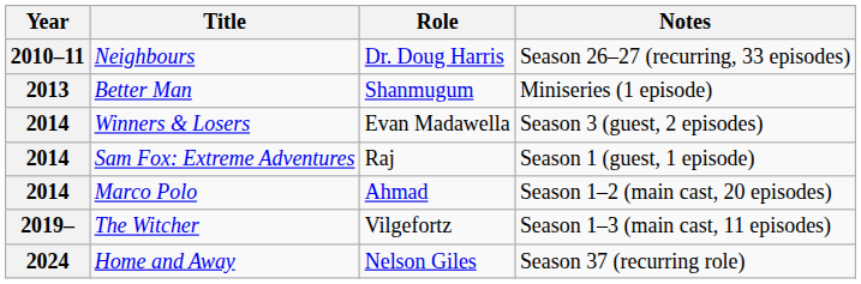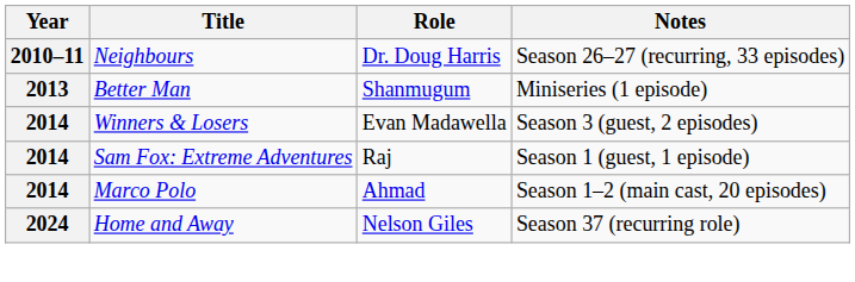 <table class="wikitable sortable plainrowheaders">
 <tr>
 <th scope="col">Year</th>
 <th scope="col">Title</th>
 <th scope="col">Role</th>
 <th scope="col" class="unsortable">Notes</th>
 </tr>
 <tr>
 <th scope="row">2010–11</th>
 <td><em><a href='#'>Neighbours</a></em></td>
 <td><a href='#'>Dr. Doug Harris</a></td>
 <td>Season 26–27 (recurring, 33 episodes)</td>
 </tr>
 <tr>
 <th scope="row">2013</th>
 <td><em><a href='#'>Better Man</a></em></td>
 <td><a href='#'>Shanmugum</a></td>
 <td>Miniseries (1 episode)</td>
 </tr>
 <tr>
 <th scope="row">2014</th>
 <td><em><a href='#'>Winners & Losers</a></em></td>
 <td>Evan Madawella</td>
 <td>Season 3 (guest, 2 episodes)</td>
 </tr>
 <tr>
 <th scope="row">2014</th>
 <td><em><a href='#'>Sam Fox: Extreme Adventures</a></em></td>
 <td>Raj</td>
 <td>Season 1 (guest, 1 episode)</td>
 </tr>
 <tr>
 <th scope="row">2014</th>
 <td><em><a href='#'>Marco Polo</a></em></td>
 <td><a href='#'>Ahmad</a></td>
 <td>Season 1–2 (main cast, 20 episodes)</td>
 </tr>
 <tr>
-<th scope="row">2019–</th>
-<td><em><a href='#'>The Witcher</a></em></td>
-<td>Vilgefortz</td>
-<td>Season 1–3 (main cast, 11 episodes)</td>
-</tr>
-<tr>
 <th scope="row">2024</th>
 <td><em><a href='#'>Home and Away</a></em></td>
 <td><a href='#'>Nelson Giles</a></td>
 <td>Season 37 (recurring role)</td>
 </tr>
 </table>
